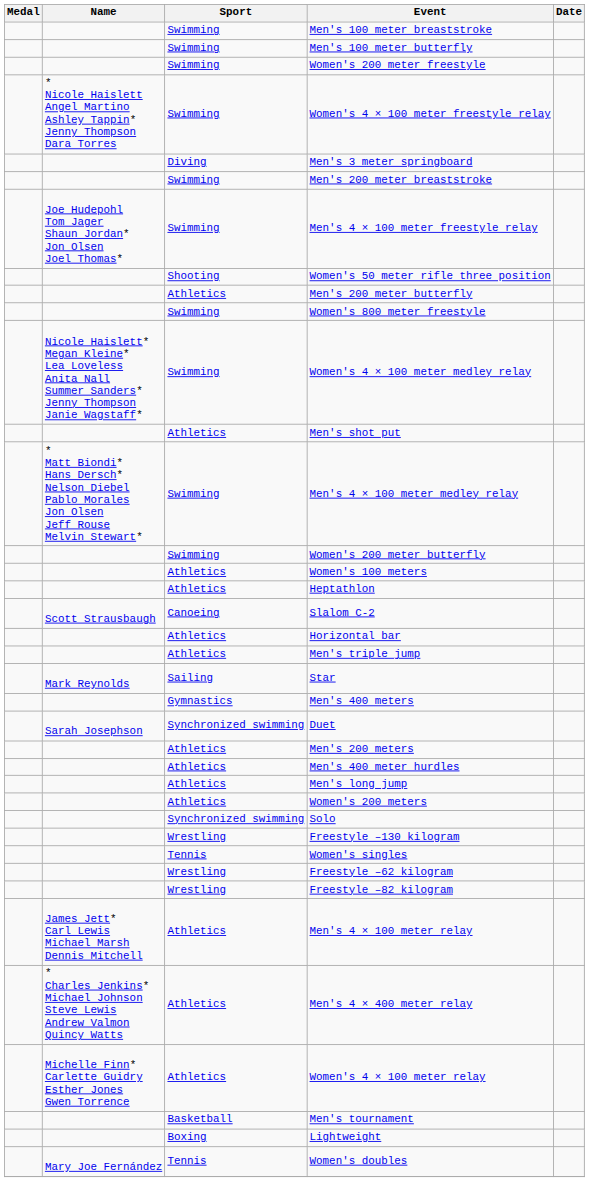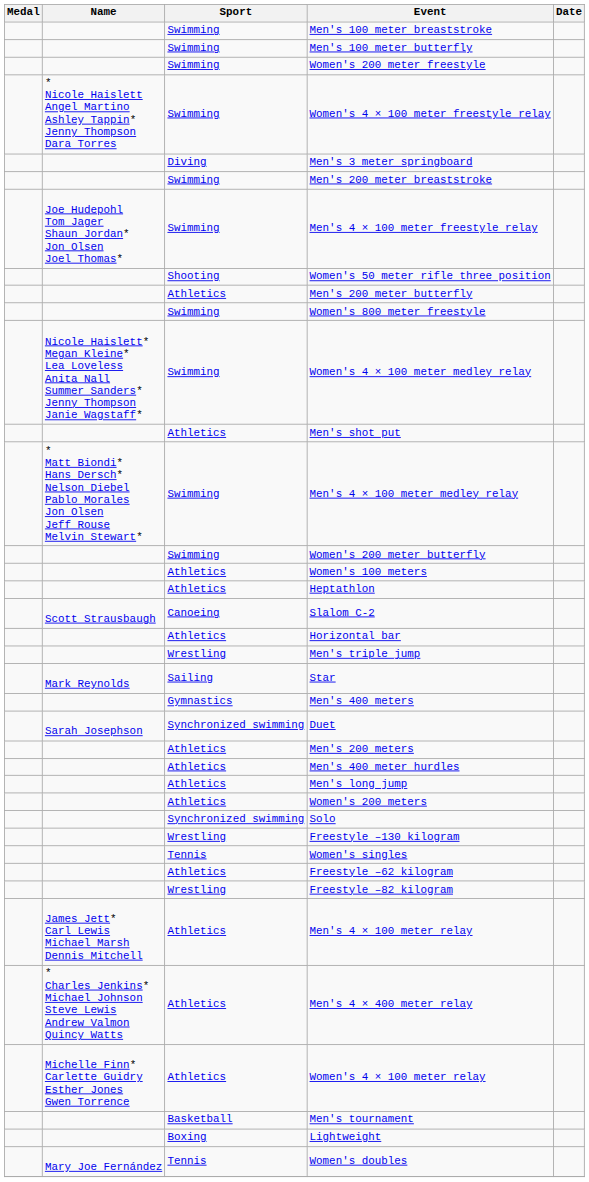 <table class="wikitable sortable"  style="font-size:95%">
 <tr>
 <th>Medal</th>
 <th>Name</th>
 <th>Sport</th>
 <th>Event</th>
 <th>Date</th>
 </tr>
 <tr>
 <td></td>
 <td></td>
 <td><a href='#'>Swimming</a></td>
 <td><a href='#'>Men's 100 meter breaststroke</a></td>
 <td></td>
 </tr>
 <tr>
 <td></td>
 <td></td>
 <td><a href='#'>Swimming</a></td>
 <td><a href='#'>Men's 100 meter butterfly</a></td>
 <td></td>
 </tr>
 <tr>
 <td></td>
 <td></td>
 <td><a href='#'>Swimming</a></td>
 <td><a href='#'>Women's 200 meter freestyle</a></td>
 <td></td>
 </tr>
 <tr>
 <td></td>
 <td>*<br><a href='#'>Nicole Haislett</a><br><a href='#'>Angel Martino</a><br><a href='#'>Ashley Tappin</a>*<br><a href='#'>Jenny Thompson</a><br><a href='#'>Dara Torres</a></td>
 <td><a href='#'>Swimming</a></td>
 <td><a href='#'>Women's 4 × 100 meter freestyle relay</a></td>
 <td></td>
 </tr>
 <tr>
 <td></td>
 <td></td>
 <td><a href='#'>Diving</a></td>
 <td><a href='#'>Men's 3 meter springboard</a></td>
 <td></td>
 </tr>
 <tr>
 <td></td>
 <td></td>
 <td><a href='#'>Swimming</a></td>
 <td><a href='#'>Men's 200 meter breaststroke</a></td>
 <td></td>
 </tr>
 <tr>
 <td></td>
 <td><br><a href='#'>Joe Hudepohl</a><br><a href='#'>Tom Jager</a><br><a href='#'>Shaun Jordan</a>*<br><a href='#'>Jon Olsen</a><br><a href='#'>Joel Thomas</a>*</td>
 <td><a href='#'>Swimming</a></td>
 <td><a href='#'>Men's 4 × 100 meter freestyle relay</a></td>
 <td></td>
 </tr>
 <tr>
 <td></td>
 <td></td>
 <td><a href='#'>Shooting</a></td>
 <td><a href='#'>Women's 50 meter rifle three position</a></td>
 <td></td>
 </tr>
 <tr>
 <td></td>
 <td></td>
 <td><a href='#'>Athletics</a></td>
 <td><a href='#'>Men's 200 meter butterfly</a></td>
 <td></td>
 </tr>
 <tr>
 <td></td>
 <td></td>
 <td><a href='#'>Swimming</a></td>
 <td><a href='#'>Women's 800 meter freestyle</a></td>
 <td></td>
 </tr>
 <tr>
 <td></td>
 <td><br><a href='#'>Nicole Haislett</a>*<br><a href='#'>Megan Kleine</a>*<br><a href='#'>Lea Loveless</a><br><a href='#'>Anita Nall</a><br><a href='#'>Summer Sanders</a>*<br><a href='#'>Jenny Thompson</a><br><a href='#'>Janie Wagstaff</a>*</td>
 <td><a href='#'>Swimming</a></td>
 <td><a href='#'>Women's 4 × 100 meter medley relay</a></td>
 <td></td>
 </tr>
 <tr>
 <td></td>
 <td></td>
 <td><a href='#'>Athletics</a></td>
 <td><a href='#'>Men's shot put</a></td>
 <td></td>
 </tr>
 <tr>
 <td></td>
 <td>*<br><a href='#'>Matt Biondi</a>*<br><a href='#'>Hans Dersch</a>*<br><a href='#'>Nelson Diebel</a><br><a href='#'>Pablo Morales</a><br><a href='#'>Jon Olsen</a><br><a href='#'>Jeff Rouse</a><br><a href='#'>Melvin Stewart</a>*</td>
 <td><a href='#'>Swimming</a></td>
 <td><a href='#'>Men's 4 × 100 meter medley relay</a></td>
 <td></td>
 </tr>
 <tr>
 <td></td>
 <td></td>
 <td><a href='#'>Swimming</a></td>
 <td><a href='#'>Women's 200 meter butterfly</a></td>
 <td></td>
 </tr>
 <tr>
 <td></td>
 <td></td>
 <td><a href='#'>Athletics</a></td>
 <td><a href='#'>Women's 100 meters</a></td>
 <td></td>
 </tr>
 <tr>
 <td></td>
 <td></td>
 <td><a href='#'>Athletics</a></td>
 <td><a href='#'>Heptathlon</a></td>
 <td></td>
 </tr>
 <tr>
 <td></td>
 <td><br><a href='#'>Scott Strausbaugh</a></td>
 <td><a href='#'>Canoeing</a></td>
 <td><a href='#'>Slalom C-2</a></td>
 <td></td>
 </tr>
 <tr>
 <td></td>
 <td></td>
 <td><a href='#'>Athletics</a></td>
 <td><a href='#'>Horizontal bar</a></td>
 <td></td>
 </tr>
 <tr>
 <td></td>
 <td></td>
-<td><a href='#'>Athletics</a></td>
+<td><a href='#'>Wrestling</a></td>
 <td><a href='#'>Men's triple jump</a></td>
 <td></td>
 </tr>
 <tr>
 <td></td>
 <td><br><a href='#'>Mark Reynolds</a></td>
 <td><a href='#'>Sailing</a></td>
 <td><a href='#'>Star</a></td>
 <td></td>
 </tr>
 <tr>
 <td></td>
 <td></td>
 <td><a href='#'>Gymnastics</a></td>
 <td><a href='#'>Men's 400 meters</a></td>
 <td></td>
 </tr>
 <tr>
 <td></td>
 <td><br><a href='#'>Sarah Josephson</a></td>
 <td><a href='#'>Synchronized swimming</a></td>
 <td><a href='#'>Duet</a></td>
 <td></td>
 </tr>
 <tr>
 <td></td>
 <td></td>
 <td><a href='#'>Athletics</a></td>
 <td><a href='#'>Men's 200 meters</a></td>
 <td></td>
 </tr>
 <tr>
 <td></td>
 <td></td>
 <td><a href='#'>Athletics</a></td>
 <td><a href='#'>Men's 400 meter hurdles</a></td>
 <td></td>
 </tr>
 <tr>
 <td></td>
 <td></td>
 <td><a href='#'>Athletics</a></td>
 <td><a href='#'>Men's long jump</a></td>
 <td></td>
 </tr>
 <tr>
 <td></td>
 <td></td>
 <td><a href='#'>Athletics</a></td>
 <td><a href='#'>Women's 200 meters</a></td>
 <td></td>
 </tr>
 <tr>
 <td></td>
 <td></td>
 <td><a href='#'>Synchronized swimming</a></td>
 <td><a href='#'>Solo</a></td>
 <td></td>
 </tr>
 <tr>
 <td></td>
 <td></td>
 <td><a href='#'>Wrestling</a></td>
 <td><a href='#'>Freestyle –130 kilogram</a></td>
 <td></td>
 </tr>
 <tr>
 <td></td>
 <td></td>
 <td><a href='#'>Tennis</a></td>
 <td><a href='#'>Women's singles</a></td>
 <td></td>
 </tr>
 <tr>
 <td></td>
 <td></td>
-<td><a href='#'>Wrestling</a></td>
+<td><a href='#'>Athletics</a></td>
 <td><a href='#'>Freestyle –62 kilogram</a></td>
 <td></td>
 </tr>
 <tr>
 <td></td>
 <td></td>
 <td><a href='#'>Wrestling</a></td>
 <td><a href='#'>Freestyle –82 kilogram</a></td>
 <td></td>
 </tr>
 <tr>
 <td></td>
 <td><br><a href='#'>James Jett</a>*<br><a href='#'>Carl Lewis</a><br><a href='#'>Michael Marsh</a><br><a href='#'>Dennis Mitchell</a></td>
 <td><a href='#'>Athletics</a></td>
 <td><a href='#'>Men's 4 × 100 meter relay</a></td>
 <td></td>
 </tr>
 <tr>
 <td></td>
 <td>*<br><a href='#'>Charles Jenkins</a>*<br><a href='#'>Michael Johnson</a><br><a href='#'>Steve Lewis</a><br><a href='#'>Andrew Valmon</a><br><a href='#'>Quincy Watts</a></td>
 <td><a href='#'>Athletics</a></td>
 <td><a href='#'>Men's 4 × 400 meter relay</a></td>
 <td></td>
 </tr>
 <tr>
 <td></td>
 <td><br><a href='#'>Michelle Finn</a>*<br><a href='#'>Carlette Guidry</a><br><a href='#'>Esther Jones</a><br><a href='#'>Gwen Torrence</a></td>
 <td><a href='#'>Athletics</a></td>
 <td><a href='#'>Women's 4 × 100 meter relay</a></td>
 <td></td>
 </tr>
 <tr>
 <td></td>
 <td><br></td>
 <td><a href='#'>Basketball</a></td>
 <td><a href='#'>Men's tournament</a></td>
 <td></td>
 </tr>
 <tr>
 <td></td>
 <td></td>
 <td><a href='#'>Boxing</a></td>
 <td><a href='#'>Lightweight</a></td>
 <td></td>
 </tr>
 <tr>
 <td></td>
 <td><br><a href='#'>Mary Joe Fernández</a></td>
 <td><a href='#'>Tennis</a></td>
 <td><a href='#'>Women's doubles</a></td>
 <td></td>
 </tr>
 <tr>
 </tr>
 </table>
